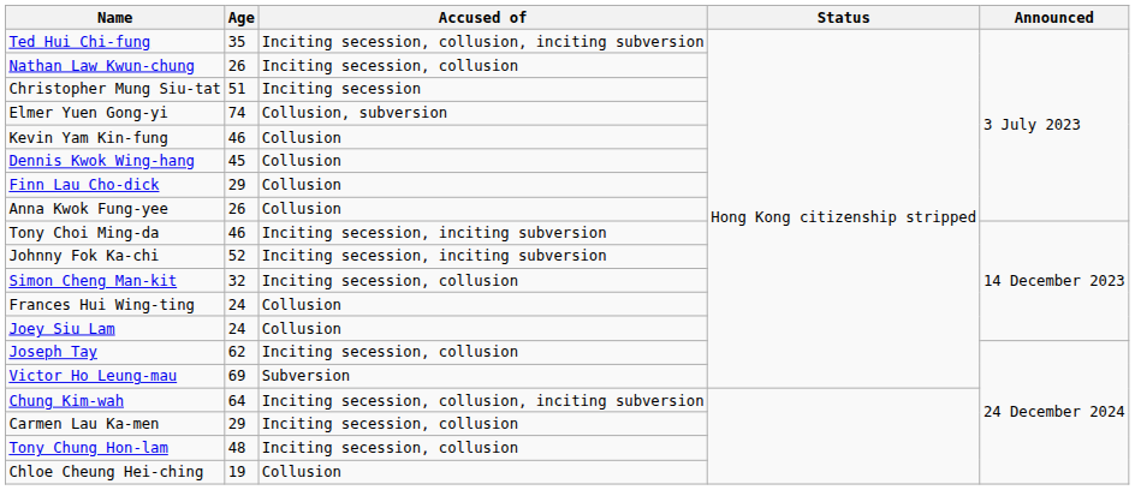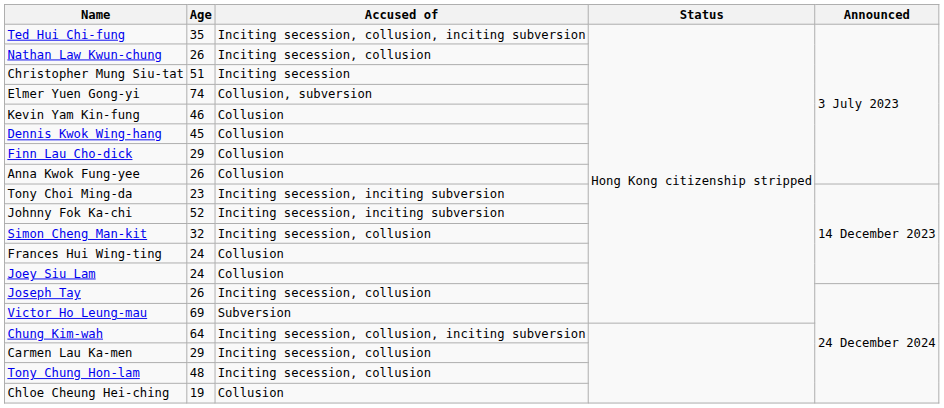 <table class="wikitable">
 <tr>
 <th>Name</th>
 <th>Age</th>
 <th>Accused of</th>
 <th>Status</th>
 <th>Announced</th>
 </tr>
 <tr>
 <td><a href='#'>Ted Hui Chi-fung</a></td>
 <td>35</td>
 <td>Inciting secession, collusion, inciting subversion</td>
 <td rowspan="15"><br>Hong Kong citizenship stripped</td>
 <td rowspan="8">3 July 2023</td>
 </tr>
 <tr>
 <td><a href='#'>Nathan Law Kwun-chung</a></td>
 <td>26</td>
 <td>Inciting secession, collusion</td>
 </tr>
 <tr>
 <td>Christopher Mung Siu-tat</td>
 <td>51</td>
 <td>Inciting secession</td>
 </tr>
 <tr>
 <td>Elmer Yuen Gong-yi</td>
 <td>74</td>
 <td>Collusion, subversion</td>
 </tr>
 <tr>
 <td>Kevin Yam Kin-fung</td>
 <td>46</td>
 <td>Collusion</td>
 </tr>
 <tr>
 <td><a href='#'>Dennis Kwok Wing-hang</a></td>
 <td>45</td>
 <td>Collusion</td>
 </tr>
 <tr>
 <td><a href='#'>Finn Lau Cho-dick</a></td>
 <td>29</td>
 <td>Collusion</td>
 </tr>
 <tr>
 <td>Anna Kwok Fung-yee</td>
 <td>26</td>
 <td>Collusion</td>
 </tr>
 <tr>
 <td>Tony Choi Ming-da</td>
-<td>46</td>
+<td>23</td>
 <td>Inciting secession, inciting subversion</td>
 <td rowspan="5">14 December 2023</td>
 </tr>
 <tr>
 <td>Johnny Fok Ka-chi</td>
 <td>52</td>
 <td>Inciting secession, inciting subversion</td>
 </tr>
 <tr>
 <td><a href='#'>Simon Cheng Man-kit</a></td>
 <td>32</td>
 <td>Inciting secession, collusion</td>
 </tr>
 <tr>
 <td>Frances Hui Wing-ting</td>
 <td>24</td>
 <td>Collusion</td>
 </tr>
 <tr>
 <td><a href='#'>Joey Siu Lam</a></td>
 <td>24</td>
 <td>Collusion</td>
 </tr>
 <tr>
 <td><a href='#'>Joseph Tay</a></td>
-<td>62</td>
+<td>26</td>
 <td>Inciting secession, collusion</td>
 <td rowspan="6">24 December 2024</td>
 </tr>
 <tr>
 <td><a href='#'>Victor Ho Leung-mau</a></td>
 <td>69</td>
 <td>Subversion</td>
 </tr>
 <tr>
 <td><a href='#'>Chung Kim-wah</a></td>
 <td>64</td>
 <td>Inciting secession, collusion, inciting subversion</td>
 <td rowspan="4"></td>
 </tr>
 <tr>
 <td>Carmen Lau Ka-men</td>
 <td>29</td>
 <td>Inciting secession, collusion</td>
 </tr>
 <tr>
 <td><a href='#'>Tony Chung Hon-lam</a></td>
 <td>48</td>
 <td>Inciting secession, collusion</td>
 </tr>
 <tr>
 <td>Chloe Cheung Hei-ching</td>
 <td>19</td>
 <td>Collusion</td>
 </tr>
 </table>
